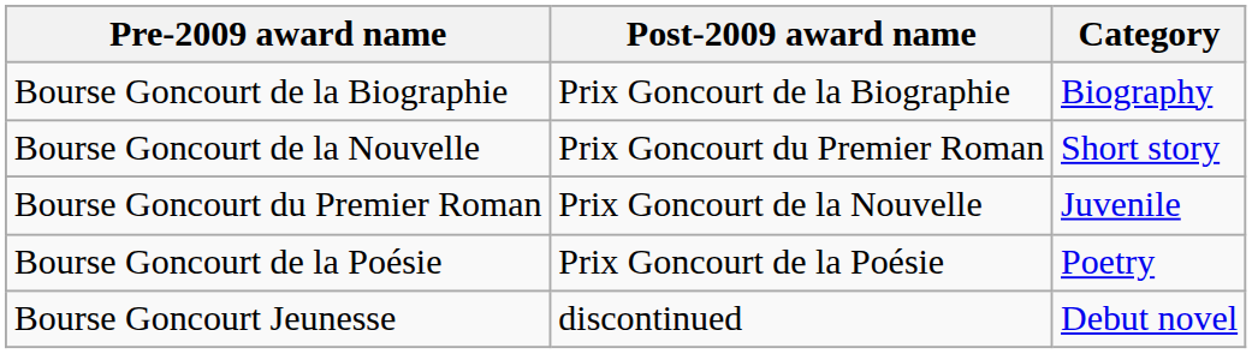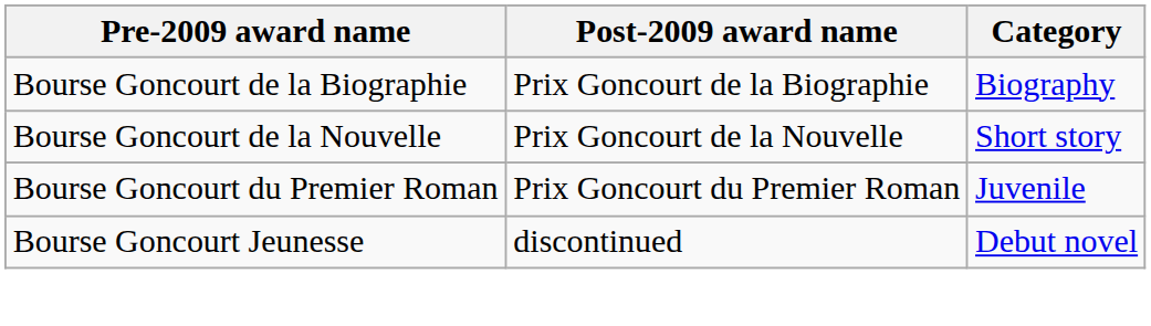 <table class="wikitable">
 <tr>
 <th>Pre-2009 award name</th>
 <th>Post-2009 award name</th>
 <th>Category</th>
 </tr>
 <tr>
 <td>Bourse Goncourt de la Biographie</td>
 <td>Prix Goncourt de la Biographie</td>
 <td><a href='#'>Biography</a></td>
 </tr>
 <tr>
 <td>Bourse Goncourt de la Nouvelle</td>
-<td>Prix Goncourt du Premier Roman</td>
+<td>Prix Goncourt de la Nouvelle</td>
 <td><a href='#'>Short story</a></td>
 </tr>
 <tr>
 <td>Bourse Goncourt du Premier Roman</td>
-<td>Prix Goncourt de la Nouvelle</td>
+<td>Prix Goncourt du Premier Roman</td>
 <td><a href='#'>Juvenile</a></td>
-</tr>
-<tr>
-<td>Bourse Goncourt de la Poésie</td>
-<td>Prix Goncourt de la Poésie</td>
-<td><a href='#'>Poetry</a></td>
 </tr>
 <tr>
 <td>Bourse Goncourt Jeunesse</td>
 <td>discontinued</td>
 <td><a href='#'>Debut novel</a></td>
 </tr>
 </table>
